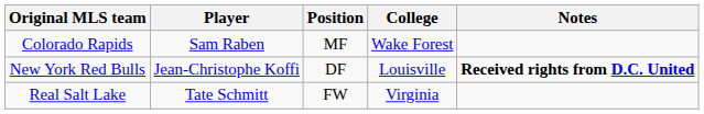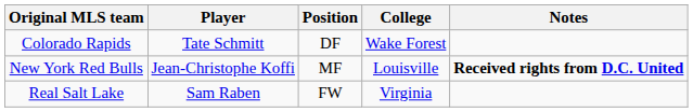 <table class="wikitable sortable" style="text-align:center">
 <tr>
 <th>Original MLS team</th>
 <th>Player</th>
 <th>Position</th>
 <th>College</th>
 <th>Notes</th>
 </tr>
 <tr>
 <td><a href='#'>Colorado Rapids</a></td>
-<td><a href='#'>Sam Raben</a></td>
-<td>MF</td>
+<td><a href='#'>Tate Schmitt</a></td>
+<td>DF</td>
 <td><a href='#'>Wake Forest</a></td>
 <td></td>
 </tr>
 <tr>
 <td><a href='#'>New York Red Bulls</a></td>
 <td><a href='#'>Jean-Christophe Koffi</a></td>
-<td>DF</td>
+<td>MF</td>
 <td><a href='#'>Louisville</a></td>
 <td><strong>Received rights from <a href='#'>D.C. United</a></strong></td>
 </tr>
 <tr>
 <td><a href='#'>Real Salt Lake</a></td>
-<td><a href='#'>Tate Schmitt</a></td>
+<td><a href='#'>Sam Raben</a></td>
 <td>FW</td>
 <td><a href='#'>Virginia</a></td>
 <td></td>
 </tr>
 </table>
